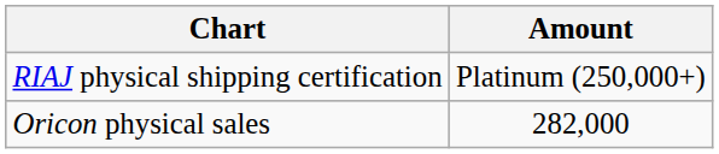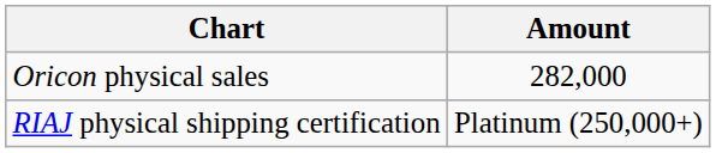 <table class="wikitable">
 <tr>
 <th>Chart</th>
 <th>Amount</th>
 </tr>
 <tr>
+<td><em>Oricon</em> physical sales</td>
+<td align="center">282,000</td>
+</tr>
+<tr>
 <td><em><a href='#'>RIAJ</a></em> physical shipping certification</td>
 <td align="center">Platinum (250,000+)</td>
 </tr>
-<tr>
-<td><em>Oricon</em> physical sales</td>
-<td align="center">282,000</td>
-</tr>
 </table>
